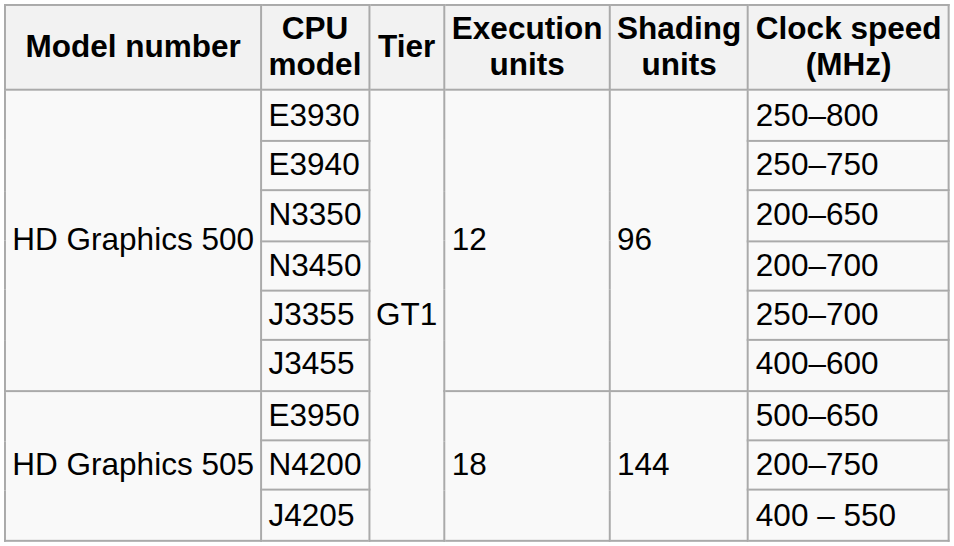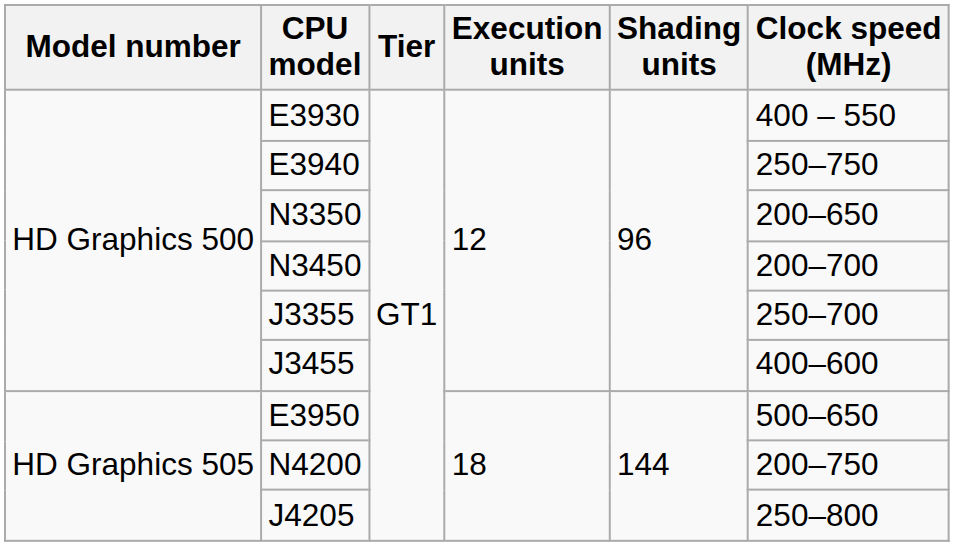 <table class="wikitable">
 <tr>
 <th>Model number</th>
 <th>CPU<br>model</th>
 <th>Tier</th>
 <th>Execution<br>units</th>
 <th>Shading<br>units</th>
 <th>Clock speed<br>(MHz)</th>
 </tr>
 <tr>
 <td rowspan="6">HD Graphics 500</td>
 <td>E3930</td>
 <td rowspan="9">GT1</td>
 <td rowspan="6">12</td>
 <td rowspan="6">96</td>
-<td>250–800</td>
+<td>400 – 550</td>
 </tr>
 <tr>
 <td>E3940</td>
 <td>250–750</td>
 </tr>
 <tr>
 <td>N3350</td>
 <td>200–650</td>
 </tr>
 <tr>
 <td>N3450</td>
 <td>200–700</td>
 </tr>
 <tr>
 <td>J3355</td>
 <td>250–700</td>
 </tr>
 <tr>
 <td>J3455</td>
 <td>400–600</td>
 </tr>
 <tr>
 <td rowspan="3">HD Graphics 505</td>
 <td>E3950</td>
 <td rowspan="3">18</td>
 <td rowspan="3">144</td>
 <td>500–650</td>
 </tr>
 <tr>
 <td>N4200</td>
 <td>200–750</td>
 </tr>
 <tr>
 <td>J4205</td>
-<td>400 – 550</td>
+<td>250–800</td>
 </tr>
 </table>
